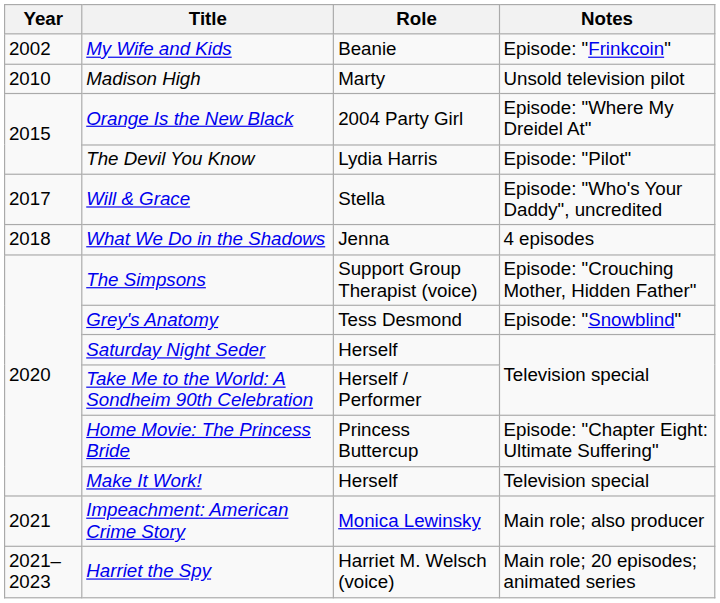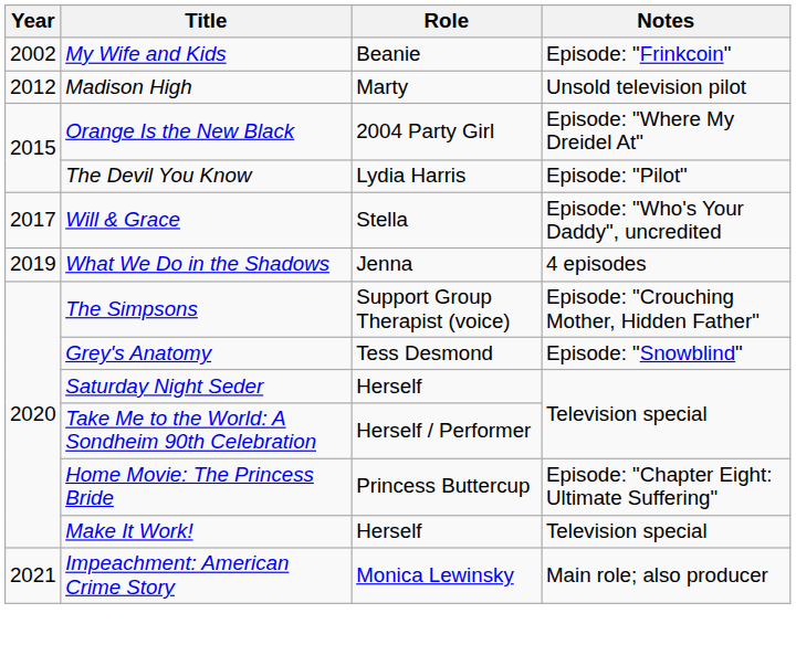 <table class="wikitable sortable">
 <tr>
 <th>Year</th>
 <th>Title</th>
 <th>Role</th>
 <th class="unsortable">Notes</th>
 </tr>
 <tr>
 <td>2002</td>
 <td><em><a href='#'>My Wife and Kids</a></em></td>
 <td>Beanie</td>
 <td>Episode: "<a href='#'>Frinkcoin</a>"</td>
 </tr>
 <tr>
-<td>2010</td>
+<td>2012</td>
 <td><em>Madison High</em></td>
 <td>Marty</td>
 <td>Unsold television pilot</td>
 </tr>
 <tr>
 <td rowspan="2">2015</td>
 <td><em><a href='#'>Orange Is the New Black</a></em></td>
 <td>2004 Party Girl</td>
 <td>Episode: "Where My Dreidel At"</td>
 </tr>
 <tr>
 <td><em>The Devil You Know</em></td>
 <td>Lydia Harris</td>
 <td>Episode: "Pilot"</td>
 </tr>
 <tr>
 <td>2017</td>
 <td><em><a href='#'>Will & Grace</a></em></td>
 <td>Stella</td>
 <td>Episode: "Who's Your Daddy", uncredited</td>
 </tr>
 <tr>
-<td>2018</td>
+<td>2019</td>
 <td><em><a href='#'>What We Do in the Shadows</a></em></td>
 <td>Jenna</td>
 <td>4 episodes</td>
 </tr>
 <tr>
 <td rowspan="6">2020</td>
 <td><em><a href='#'>The Simpsons</a></em></td>
 <td>Support Group Therapist (voice)</td>
 <td>Episode: "Crouching Mother, Hidden Father"</td>
 </tr>
 <tr>
 <td><em><a href='#'>Grey's Anatomy</a></em></td>
 <td>Tess Desmond</td>
 <td>Episode: "<a href='#'>Snowblind</a>"</td>
 </tr>
 <tr>
 <td><em><a href='#'>Saturday Night Seder</a></em></td>
 <td>Herself</td>
 <td rowspan="2">Television special</td>
 </tr>
 <tr>
 <td><em><a href='#'>Take Me to the World: A Sondheim 90th Celebration</a></em></td>
 <td>Herself / Performer</td>
 </tr>
 <tr>
 <td><em><a href='#'>Home Movie: The Princess Bride</a></em></td>
 <td>Princess Buttercup</td>
 <td>Episode: "Chapter Eight: Ultimate Suffering"</td>
 </tr>
 <tr>
 <td><em><a href='#'>Make It Work!</a></em></td>
 <td>Herself</td>
 <td>Television special</td>
 </tr>
 <tr>
 <td>2021</td>
 <td><em><a href='#'>Impeachment: American Crime Story</a></em></td>
 <td><a href='#'>Monica Lewinsky</a></td>
 <td>Main role; also producer</td>
 </tr>
-<tr>
-<td>2021–2023</td>
-<td><em><a href='#'>Harriet the Spy</a></em></td>
-<td>Harriet M. Welsch (voice)</td>
-<td>Main role; 20 episodes; animated series</td>
-</tr>
 </table>
